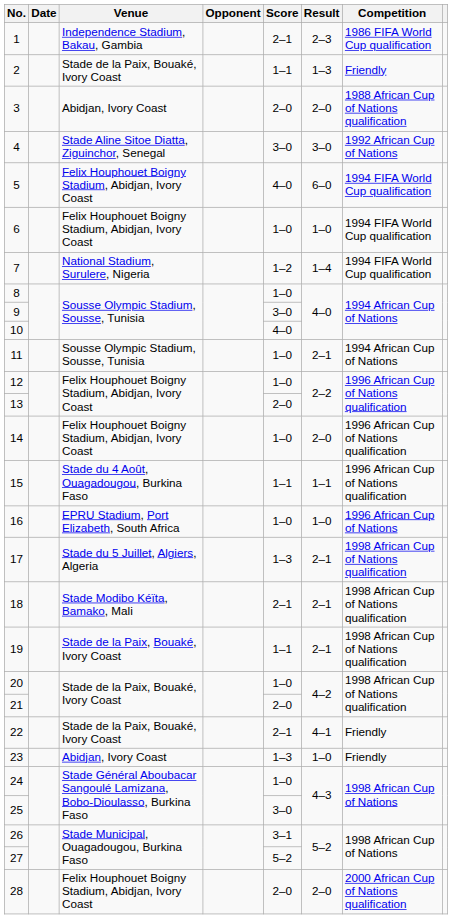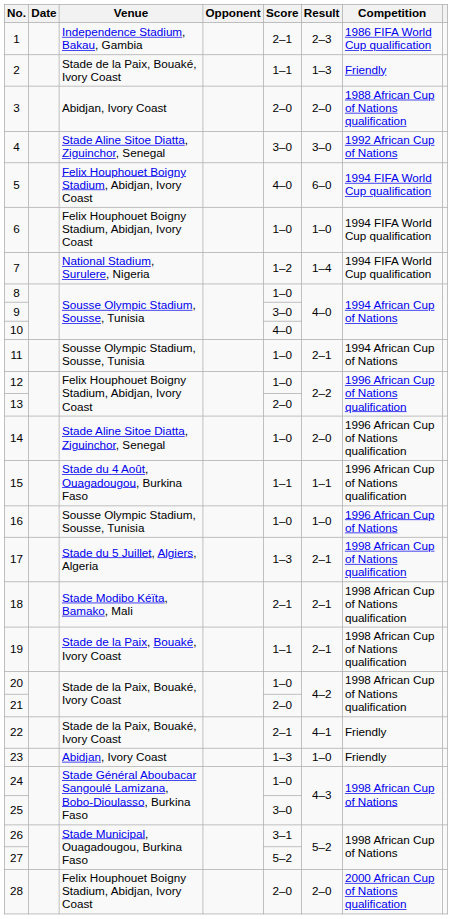 <table class="wikitable sortable">
 <tr>
 <th scope="col">No.</th>
 <th scope="col">Date</th>
 <th scope="col">Venue</th>
 <th scope="col">Opponent</th>
 <th scope="col">Score</th>
 <th scope="col">Result</th>
 <th scope="col">Competition</th>
 <th scope="col" class="unsortable"></th>
 </tr>
 <tr>
 <td style="text-align:center">1</td>
 <td></td>
 <td><a href='#'>Independence Stadium</a>, <a href='#'>Bakau</a>, Gambia</td>
 <td></td>
 <td style="text-align:center">2–1</td>
 <td style="text-align:center">2–3</td>
 <td><a href='#'>1986 FIFA World Cup qualification</a></td>
 <td></td>
 </tr>
 <tr>
 <td style="text-align:center">2</td>
 <td></td>
 <td>Stade de la Paix, Bouaké, Ivory Coast</td>
 <td></td>
 <td style="text-align:center">1–1</td>
 <td style="text-align:center">1–3</td>
 <td><a href='#'>Friendly</a></td>
 <td></td>
 </tr>
 <tr>
 <td style="text-align:center">3</td>
 <td></td>
 <td>Abidjan, Ivory Coast</td>
 <td></td>
 <td style="text-align:center">2–0</td>
 <td style="text-align:center">2–0</td>
 <td><a href='#'>1988 African Cup of Nations qualification</a></td>
 <td></td>
 </tr>
 <tr>
 <td style="text-align:center">4</td>
 <td></td>
 <td><a href='#'>Stade Aline Sitoe Diatta</a>, <a href='#'>Ziguinchor</a>, Senegal</td>
 <td></td>
 <td style="text-align:center">3–0</td>
 <td style="text-align:center">3–0</td>
 <td><a href='#'>1992 African Cup of Nations</a></td>
 <td></td>
 </tr>
 <tr>
 <td style="text-align:center">5</td>
 <td></td>
 <td><a href='#'>Felix Houphouet Boigny Stadium</a>, Abidjan, Ivory Coast</td>
 <td></td>
 <td style="text-align:center">4–0</td>
 <td style="text-align:center">6–0</td>
 <td><a href='#'>1994 FIFA World Cup qualification</a></td>
 <td></td>
 </tr>
 <tr>
 <td style="text-align:center">6</td>
 <td></td>
 <td>Felix Houphouet Boigny Stadium, Abidjan, Ivory Coast</td>
 <td></td>
 <td style="text-align:center">1–0</td>
 <td style="text-align:center">1–0</td>
 <td>1994 FIFA World Cup qualification</td>
 <td></td>
 </tr>
 <tr>
 <td style="text-align:center">7</td>
 <td></td>
 <td><a href='#'>National Stadium</a>, <a href='#'>Surulere</a>, Nigeria</td>
 <td></td>
 <td style="text-align:center">1–2</td>
 <td style="text-align:center">1–4</td>
 <td>1994 FIFA World Cup qualification</td>
 <td></td>
 </tr>
 <tr>
 <td style="text-align:center">8</td>
 <td rowspan="3"></td>
 <td rowspan="3"><a href='#'>Sousse Olympic Stadium</a>, <a href='#'>Sousse</a>, Tunisia</td>
 <td rowspan="3"></td>
 <td style="text-align:center">1–0</td>
 <td rowspan="3" style="text-align:center">4–0</td>
 <td rowspan="3"><a href='#'>1994 African Cup of Nations</a></td>
 <td rowspan="3"></td>
 </tr>
 <tr>
 <td style="text-align:center">9</td>
 <td style="text-align:center">3–0</td>
 </tr>
 <tr>
 <td style="text-align:center">10</td>
 <td style="text-align:center">4–0</td>
 </tr>
 <tr>
 <td style="text-align:center">11</td>
 <td></td>
 <td>Sousse Olympic Stadium, Sousse, Tunisia</td>
 <td></td>
 <td style="text-align:center">1–0</td>
 <td style="text-align:center">2–1</td>
 <td>1994 African Cup of Nations</td>
 <td></td>
 </tr>
 <tr>
 <td style="text-align:center">12</td>
 <td rowspan="2"></td>
 <td rowspan="2">Felix Houphouet Boigny Stadium, Abidjan, Ivory Coast</td>
 <td rowspan="2"></td>
 <td style="text-align:center">1–0</td>
 <td rowspan="2" style="text-align:center">2–2</td>
 <td rowspan="2"><a href='#'>1996 African Cup of Nations qualification</a></td>
 <td rowspan="2"></td>
 </tr>
 <tr>
 <td style="text-align:center">13</td>
 <td style="text-align:center">2–0</td>
 </tr>
 <tr>
 <td style="text-align:center">14</td>
 <td></td>
-<td>Felix Houphouet Boigny Stadium, Abidjan, Ivory Coast</td>
+<td><a href='#'>Stade Aline Sitoe Diatta</a>, <a href='#'>Ziguinchor</a>, Senegal</td>
 <td></td>
 <td style="text-align:center">1–0</td>
 <td style="text-align:center">2–0</td>
 <td>1996 African Cup of Nations qualification</td>
 <td></td>
 </tr>
 <tr>
 <td style="text-align:center">15</td>
 <td></td>
 <td><a href='#'>Stade du 4 Août</a>, <a href='#'>Ouagadougou</a>, Burkina Faso</td>
 <td></td>
 <td style="text-align:center">1–1</td>
 <td style="text-align:center">1–1</td>
 <td>1996 African Cup of Nations qualification</td>
 <td></td>
 </tr>
 <tr>
 <td style="text-align:center">16</td>
 <td></td>
-<td><a href='#'>EPRU Stadium</a>, <a href='#'>Port Elizabeth</a>, South Africa</td>
+<td>Sousse Olympic Stadium, Sousse, Tunisia</td>
 <td></td>
 <td style="text-align:center">1–0</td>
 <td style="text-align:center">1–0</td>
 <td><a href='#'>1996 African Cup of Nations</a></td>
 <td></td>
 </tr>
 <tr>
 <td style="text-align:center">17</td>
 <td></td>
 <td><a href='#'>Stade du 5 Juillet</a>, <a href='#'>Algiers</a>, Algeria</td>
 <td></td>
 <td style="text-align:center">1–3</td>
 <td style="text-align:center">2–1</td>
 <td><a href='#'>1998 African Cup of Nations qualification</a></td>
 <td></td>
 </tr>
 <tr>
 <td style="text-align:center">18</td>
 <td></td>
 <td><a href='#'>Stade Modibo Kéïta</a>, <a href='#'>Bamako</a>, Mali</td>
 <td></td>
 <td style="text-align:center">2–1</td>
 <td style="text-align:center">2–1</td>
 <td>1998 African Cup of Nations qualification</td>
 <td></td>
 </tr>
 <tr>
 <td style="text-align:center">19</td>
 <td></td>
 <td><a href='#'>Stade de la Paix</a>, <a href='#'>Bouaké</a>, Ivory Coast</td>
 <td></td>
 <td style="text-align:center">1–1</td>
 <td style="text-align:center">2–1</td>
 <td>1998 African Cup of Nations qualification</td>
 <td></td>
 </tr>
 <tr>
 <td style="text-align:center">20</td>
 <td rowspan="2"></td>
 <td rowspan="2">Stade de la Paix, Bouaké, Ivory Coast</td>
 <td rowspan="2"></td>
 <td style="text-align:center">1–0</td>
 <td rowspan="2" style="text-align:center">4–2</td>
 <td rowspan="2">1998 African Cup of Nations qualification</td>
 <td rowspan="2"></td>
 </tr>
 <tr>
 <td style="text-align:center">21</td>
 <td style="text-align:center">2–0</td>
 </tr>
 <tr>
 <td style="text-align:center">22</td>
 <td></td>
 <td>Stade de la Paix, Bouaké, Ivory Coast</td>
 <td></td>
 <td style="text-align:center">2–1</td>
 <td style="text-align:center">4–1</td>
 <td>Friendly</td>
 <td></td>
 </tr>
 <tr>
 <td style="text-align:center">23</td>
 <td></td>
 <td><a href='#'>Abidjan</a>, Ivory Coast</td>
 <td></td>
 <td style="text-align:center">1–3</td>
 <td style="text-align:center">1–0</td>
 <td>Friendly</td>
 <td></td>
 </tr>
 <tr>
 <td style="text-align:center">24</td>
 <td rowspan="2"></td>
 <td rowspan="2"><a href='#'>Stade Général Aboubacar Sangoulé Lamizana</a>, <a href='#'>Bobo-Dioulasso</a>, Burkina Faso</td>
 <td rowspan="2"></td>
 <td style="text-align:center">1–0</td>
 <td rowspan="2" style="text-align:center">4–3</td>
 <td rowspan="2"><a href='#'>1998 African Cup of Nations</a></td>
 <td rowspan="2"></td>
 </tr>
 <tr>
 <td style="text-align:center">25</td>
 <td style="text-align:center">3–0</td>
 </tr>
 <tr>
 <td style="text-align:center">26</td>
 <td rowspan="2"></td>
 <td rowspan="2"><a href='#'>Stade Municipal</a>, Ouagadougou, Burkina Faso</td>
 <td rowspan="2"></td>
 <td style="text-align:center">3–1</td>
 <td rowspan="2" style="text-align:center">5–2</td>
 <td rowspan="2">1998 African Cup of Nations</td>
 <td rowspan="2"></td>
 </tr>
 <tr>
 <td style="text-align:center">27</td>
 <td style="text-align:center">5–2</td>
 </tr>
 <tr>
 <td style="text-align:center">28</td>
 <td></td>
 <td>Felix Houphouet Boigny Stadium, Abidjan, Ivory Coast</td>
 <td></td>
 <td style="text-align:center">2–0</td>
 <td style="text-align:center">2–0</td>
 <td><a href='#'>2000 African Cup of Nations qualification</a></td>
 <td></td>
 </tr>
 </table>
